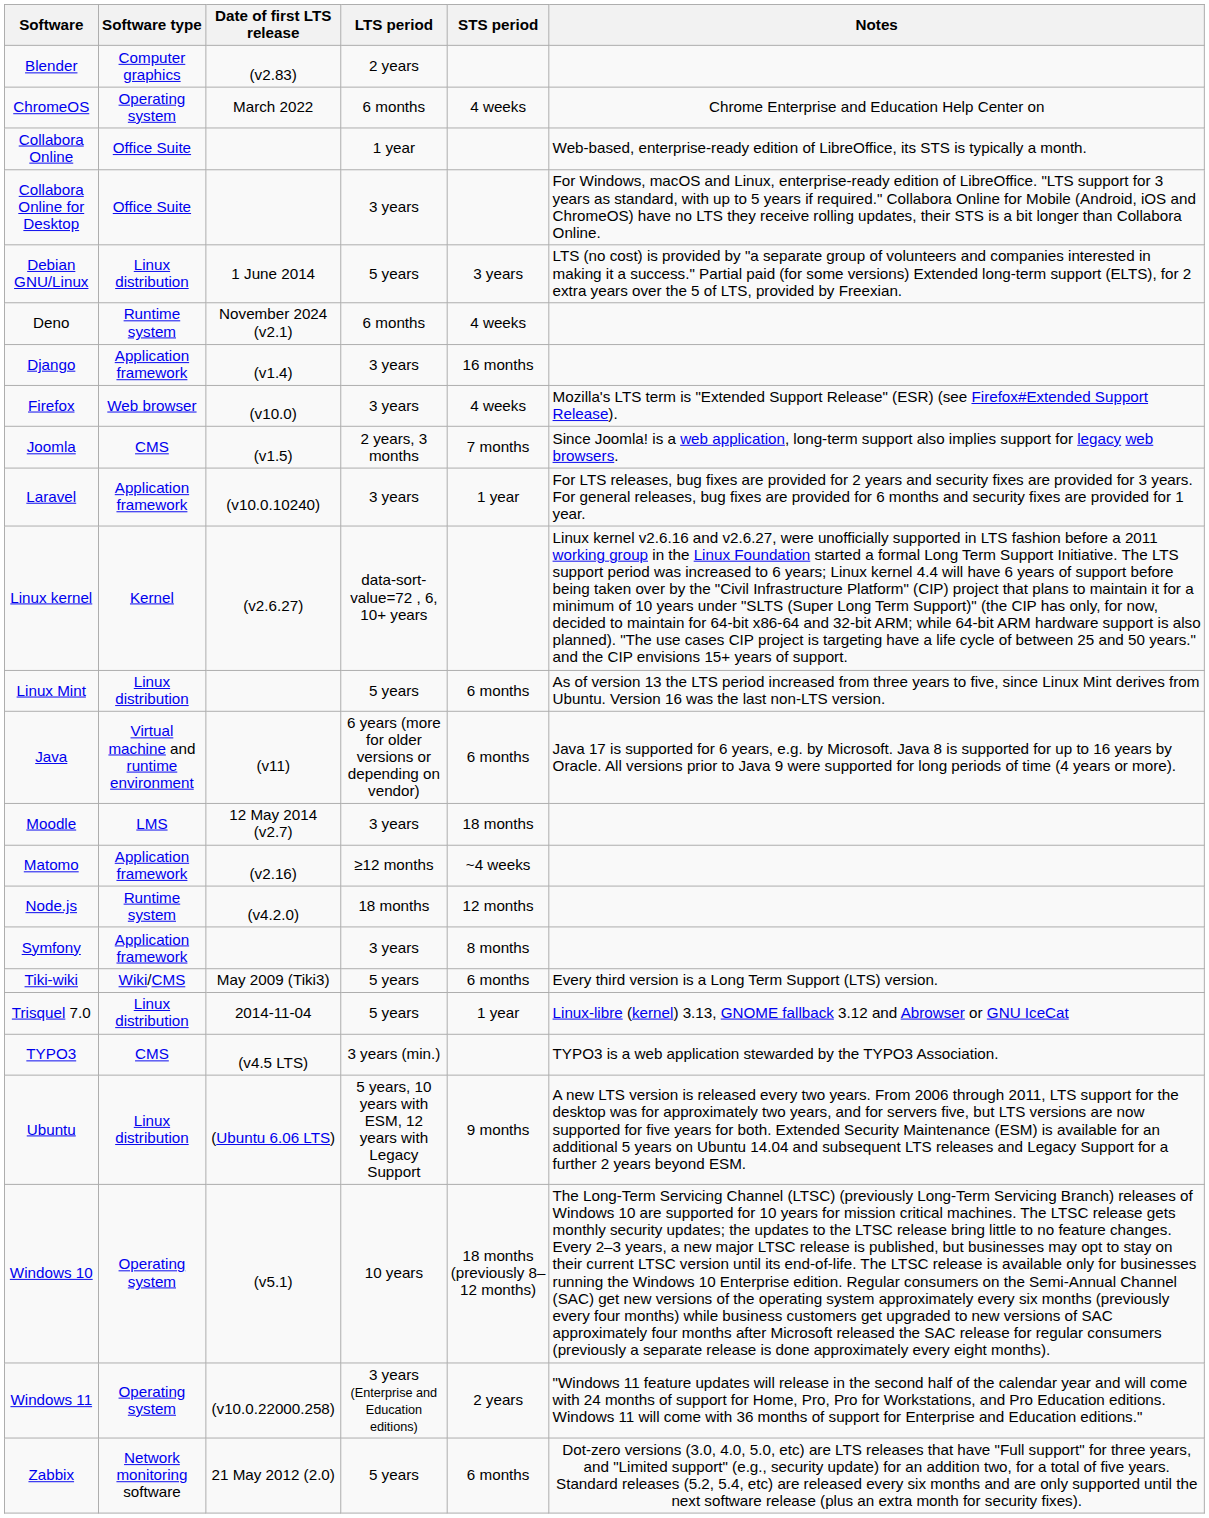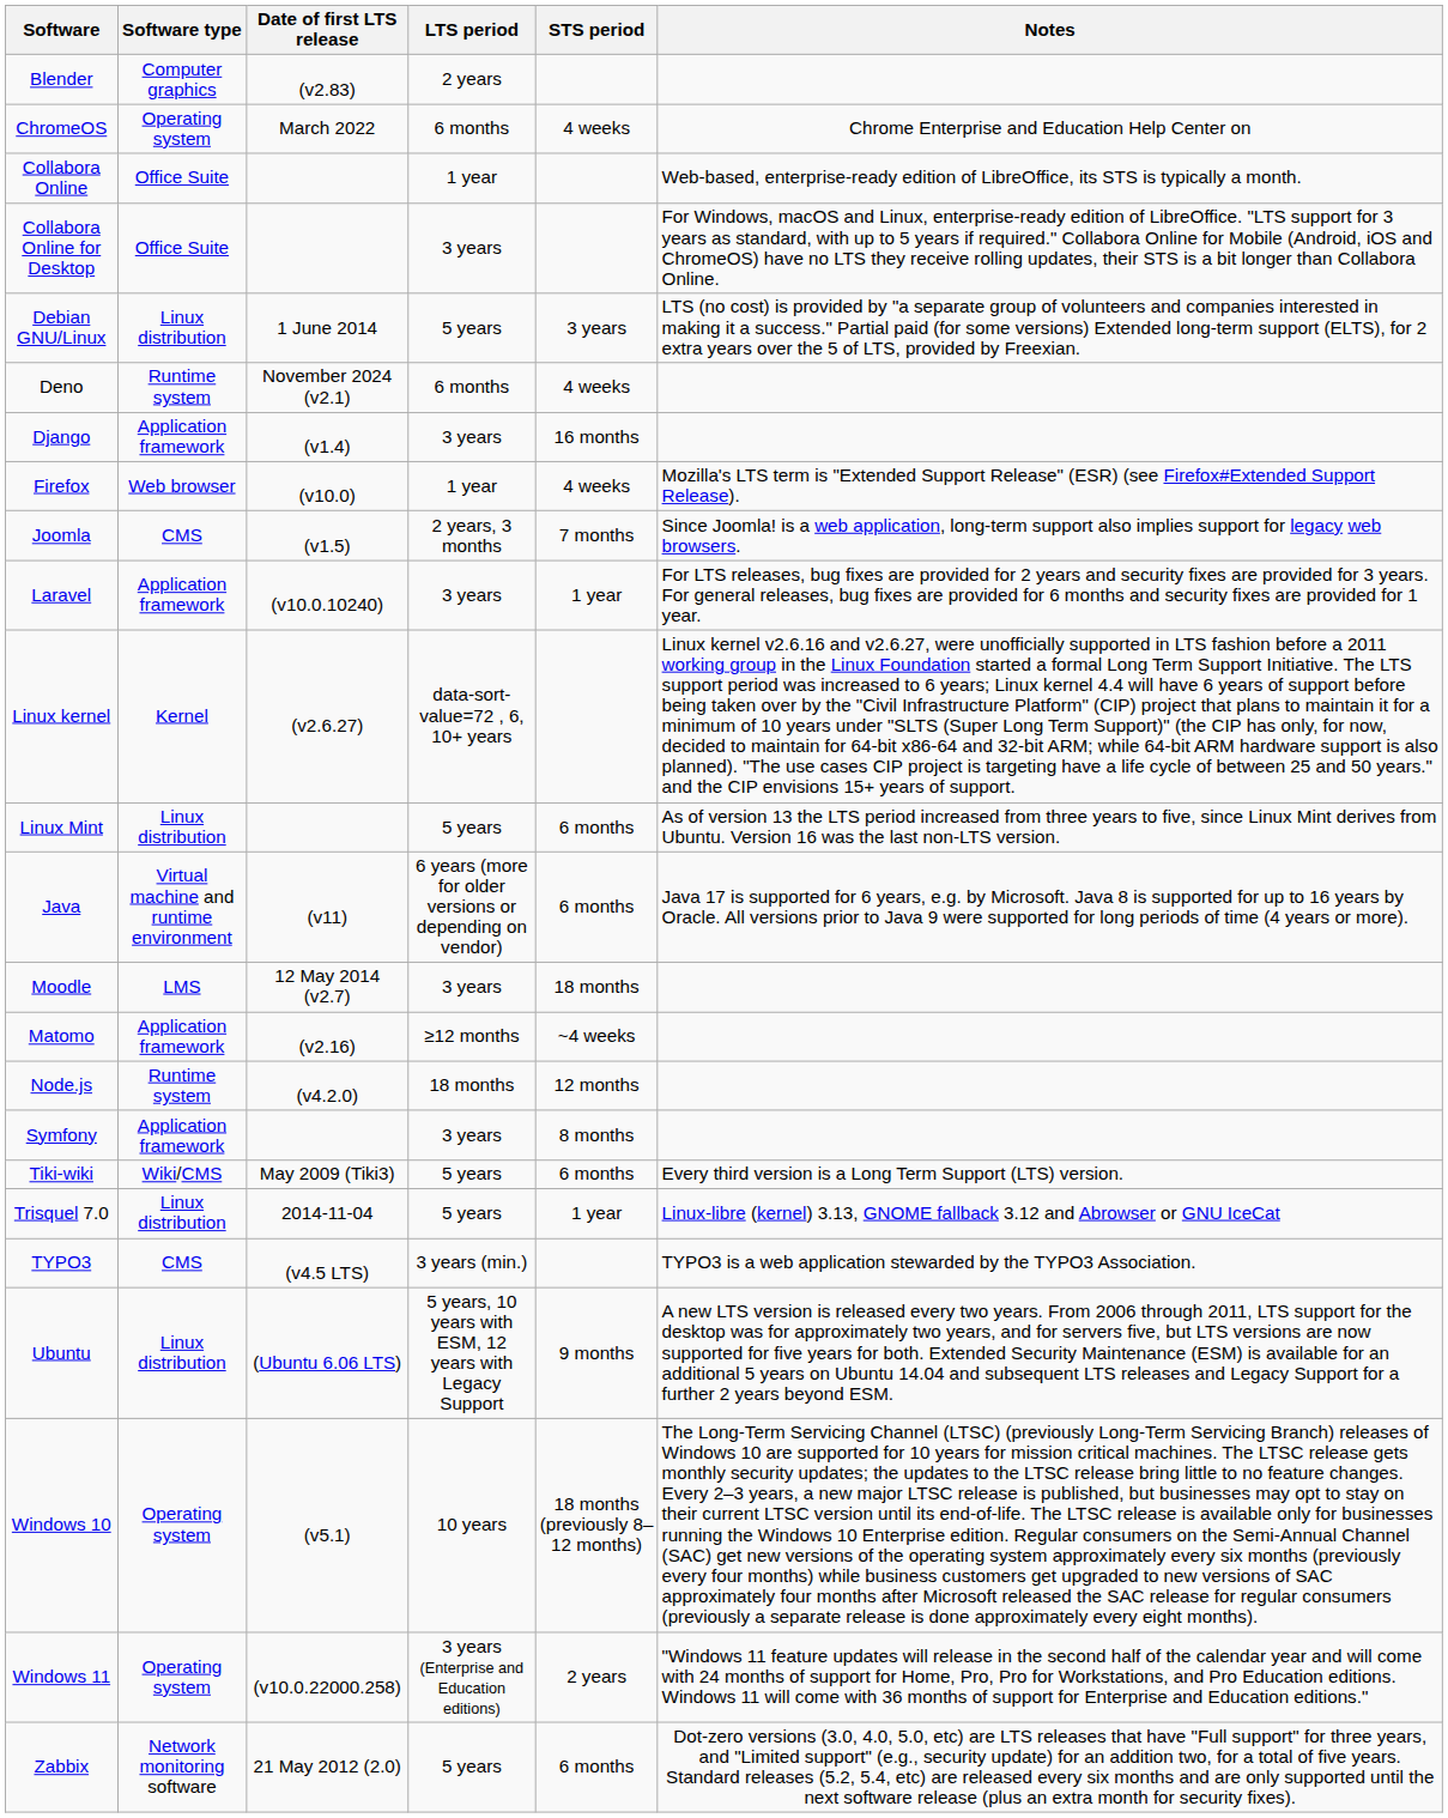 <table class="wikitable sortable" style="width:100%; text-align:center">
 <tr>
 <th scope="col">Software</th>
 <th scope="col">Software type</th>
 <th scope="col">Date of first LTS release</th>
 <th scope="col">LTS period</th>
 <th scope="col">STS period</th>
 <th scope="col">Notes</th>
 </tr>
 <tr>
 <td><a href='#'>Blender</a></td>
 <td><a href='#'>Computer graphics</a></td>
 <td data-sort-value=2020-06-03><br>(v2.83)</td>
 <td data-sort-value=24>2 years</td>
 <td></td>
 <td style="text-align:left"></td>
 </tr>
 <tr>
 <td><a href='#'>ChromeOS</a></td>
 <td><a href='#'>Operating system</a></td>
 <td>March 2022</td>
 <td data-sort-value=6>6 months</td>
 <td data-sort-value=1>4 weeks</td>
 <td>Chrome Enterprise and Education Help Center on </td>
 </tr>
 <tr>
 <td><a href='#'>Collabora Online</a></td>
 <td><a href='#'>Office Suite</a></td>
 <td data-sort-value=2016-06-02><br></td>
 <td data-sort-value=12>1 year</td>
 <td></td>
 <td style="text-align:left">Web-based, enterprise-ready edition of LibreOffice, its STS is typically a month.</td>
 </tr>
 <tr>
 <td><a href='#'>Collabora Online for Desktop</a></td>
 <td><a href='#'>Office Suite</a></td>
 <td data-sort-value=2013-05-11><br></td>
 <td data-sort-value=36>3 years</td>
 <td data-sort-value=60></td>
 <td style="text-align:left">For Windows, macOS and Linux, enterprise-ready edition of LibreOffice. "LTS support for 3 years as standard, with up to 5 years if required." Collabora Online for Mobile (Android, iOS and ChromeOS) have no LTS they receive rolling updates, their STS is a bit longer than Collabora Online.</td>
 </tr>
 <tr>
 <td><a href='#'>Debian GNU/Linux</a></td>
 <td><a href='#'>Linux distribution</a></td>
 <td data-sort-value="2014-06-01">1 June 2014</td>
 <td data-sort-value="60">5 years</td>
 <td data-sort-value="36">3 years</td>
 <td style="text-align:left">LTS (no cost) is provided by "a separate group of volunteers and companies interested in making it a success." Partial paid (for some versions) Extended long-term support (ELTS), for 2 extra years over the 5 of LTS, provided by Freexian.</td>
 </tr>
 <tr>
 <td>Deno</td>
 <td><a href='#'>Runtime system</a></td>
 <td>November 2024<br>(v2.1)</td>
 <td>6 months</td>
 <td>4 weeks</td>
 <td></td>
 </tr>
 <tr>
 <td><a href='#'>Django</a></td>
 <td><a href='#'>Application framework</a></td>
 <td data-sort-value=2012-03-23><br>(v1.4)</td>
 <td data-sort-value=36>3 years</td>
 <td data-sort-value=16>16 months</td>
 <td style="text-align:left"></td>
 </tr>
 <tr>
 <td><a href='#'>Firefox</a></td>
 <td><a href='#'>Web browser</a></td>
 <td data-sort-value=2012-01-31><br>(v10.0)</td>
-<td data-sort-value=36>3 years</td>
+<td data-sort-value=12>1 year</td>
 <td data-sort-value=1.5>4 weeks</td>
 <td style="text-align:left">Mozilla's LTS term is "Extended Support Release" (ESR) (see <a href='#'>Firefox#Extended Support Release</a>).</td>
 </tr>
 <tr>
 <td><a href='#'>Joomla</a></td>
 <td><a href='#'>CMS</a></td>
 <td data-sort-value=2008-01><br>(v1.5)</td>
 <td data-sort-value=24>2 years, 3 months</td>
 <td data-sort-value=7>7 months</td>
 <td style="text-align:left">Since Joomla! is a <a href='#'>web application</a>, long-term support also implies support for <a href='#'>legacy</a> <a href='#'>web browsers</a>.</td>
 </tr>
 <tr>
 <td><a href='#'>Laravel</a></td>
 <td><a href='#'>Application framework</a></td>
 <td data-sort-value=2015-07-29><br>(v10.0.10240)</td>
 <td data-sort-value=36>3 years</td>
 <td data-sort-value=12>1 year</td>
 <td style="text-align:left">For LTS releases, bug fixes are provided for 2 years and security fixes are provided for 3 years. For general releases, bug fixes are provided for 6 months and security fixes are provided for 1 year.</td>
 </tr>
 <tr>
 <td><a href='#'>Linux kernel</a></td>
 <td><a href='#'>Kernel</a></td>
 <td data-sort-value=2008-10-11><br>(v2.6.27)</td>
 <td>data-sort-value=72 , 6, 10+  years</td>
 <td></td>
 <td style="text-align:left">Linux kernel v2.6.16 and v2.6.27, were unofficially supported in LTS fashion before a 2011 <a href='#'>working group</a> in the <a href='#'>Linux Foundation</a> started a formal Long Term Support Initiative. The LTS support period was increased to 6 years; Linux kernel 4.4 will have 6 years of support before being taken over by the "Civil Infrastructure Platform" (CIP) project that plans to maintain it for a minimum of 10 years under "SLTS (Super Long Term Support)" (the CIP has only, for now, decided to maintain for 64-bit x86-64 and 32-bit ARM; while 64-bit ARM hardware support is also planned). "The use cases CIP project is targeting have a life cycle of between 25 and 50 years." and the CIP envisions 15+ years of support.</td>
 </tr>
 <tr>
 <td><a href='#'>Linux Mint</a></td>
 <td><a href='#'>Linux distribution</a></td>
 <td data-sort-value=2008-06-08></td>
 <td data-sort-value=60>5 years</td>
 <td data-sort-value=6>6 months</td>
 <td style="text-align:left">As of version 13 the LTS period increased from three years to five, since Linux Mint derives from Ubuntu. Version 16 was the last non-LTS version.</td>
 </tr>
 <tr>
 <td><a href='#'>Java</a></td>
 <td><a href='#'>Virtual machine</a> and <a href='#'>runtime environment</a></td>
 <td data-sort-value=2018-09-25><br>(v11)</td>
 <td data-sort-value=48>6 years (more for older versions or depending on vendor)</td>
 <td data-sort-value=6>6 months</td>
 <td style="text-align: left">Java 17 is supported for 6 years, e.g. by Microsoft. Java 8 is supported for up to 16 years by Oracle. All versions prior to Java 9 were supported for long periods of time (4 years or more).</td>
 </tr>
 <tr>
 <td><a href='#'>Moodle</a></td>
 <td><a href='#'>LMS</a></td>
 <td data-sort-value=2022-11-28>12 May 2014 (v2.7)</td>
 <td data-sort-value=36>3 years</td>
 <td data-sort-value=18>18 months</td>
 <td></td>
 </tr>
 <tr>
 <td><a href='#'>Matomo</a></td>
 <td><a href='#'>Application framework</a></td>
 <td data-sort-value=2016-02-03><br>(v2.16)</td>
 <td data-sort-value=12>≥12 months</td>
 <td data-sort-value=1>~4 weeks</td>
 <td></td>
 </tr>
 <tr>
 <td><a href='#'>Node.js</a></td>
 <td><a href='#'>Runtime system</a></td>
 <td data-sort-value=2015-10-12><br>(v4.2.0)</td>
 <td data-sort-value=18>18 months</td>
 <td data-sort-value=12>12 months</td>
 <td style="text-align:left"></td>
 </tr>
 <tr>
 <td><a href='#'>Symfony</a></td>
 <td><a href='#'>Application framework</a></td>
 <td data-sort-value=2013-06></td>
 <td data-sort-value=36>3 years</td>
 <td data-sort-value=8>8 months</td>
 <td style="text-align:left"></td>
 </tr>
 <tr>
 <td><a href='#'>Tiki-wiki</a></td>
 <td><a href='#'>Wiki</a>/<a href='#'>CMS</a></td>
 <td data-sort-value=2009-05>May 2009 (Tiki3)</td>
 <td data-sort-value=60>5 years</td>
 <td data-sort-value=6>6 months</td>
 <td style="text-align:left">Every third version is a Long Term Support (LTS) version.</td>
 </tr>
 <tr>
 <td><a href='#'>Trisquel</a> 7.0</td>
 <td><a href='#'>Linux distribution</a></td>
 <td data-sort-value=2014-11-04>2014-11-04</td>
 <td data-sort-value=60>5 years</td>
 <td data-sort-value=12>1 year</td>
 <td style="text-align:left"><a href='#'>Linux-libre</a> (<a href='#'>kernel</a>) 3.13, <a href='#'>GNOME fallback</a> 3.12 and <a href='#'>Abrowser</a> or <a href='#'>GNU IceCat</a></td>
 </tr>
 <tr>
 <td><a href='#'>TYPO3</a></td>
 <td><a href='#'>CMS</a></td>
 <td data-sort-value=2011-01><br>(v4.5 LTS)</td>
 <td data-sort-value=36>3 years (min.)</td>
 <td></td>
 <td style="text-align:left">TYPO3 is a web application stewarded by the TYPO3 Association.</td>
 </tr>
 <tr>
 <td><a href='#'>Ubuntu</a></td>
 <td><a href='#'>Linux distribution</a></td>
 <td data-sort-value=2006-06-01><br>(<a href='#'>Ubuntu 6.06 LTS</a>)</td>
 <td data-sort-value=60>5 years, 10 years with ESM, 12 years with Legacy Support</td>
 <td data-sort-value=9>9 months</td>
 <td style="text-align:left">A new LTS version is released every two years. From 2006 through 2011, LTS support for the desktop was for approximately two years, and for servers five, but LTS versions are now supported for five years for both. Extended Security Maintenance (ESM) is available for an additional 5 years on Ubuntu 14.04 and subsequent LTS releases and Legacy Support for a further 2 years beyond ESM.</td>
 </tr>
 <tr>
 <td><a href='#'>Windows 10</a></td>
 <td><a href='#'>Operating system</a></td>
 <td data-sort-value=2015-06-09><br>(v5.1)</td>
 <td data-sort-value=120>10 years</td>
 <td data-sort-value=18>18 months (previously 8–12 months)</td>
 <td style="text-align:left">The Long-Term Servicing Channel (LTSC) (previously Long-Term Servicing Branch) releases of Windows 10 are supported for 10 years for mission critical machines. The LTSC release gets monthly security updates; the updates to the LTSC release bring little to no feature changes. Every 2–3 years, a new major LTSC release is published, but businesses may opt to stay on their current LTSC version until its end-of-life. The LTSC release is available only for businesses running the Windows 10 Enterprise edition. Regular consumers on the Semi-Annual Channel (SAC) get new versions of the operating system approximately every six months (previously every four months) while business customers get upgraded to new versions of SAC approximately four months after Microsoft released the SAC release for regular consumers (previously a separate release is done approximately every eight months).</td>
 </tr>
 <tr>
 <td><a href='#'>Windows 11</a></td>
 <td><a href='#'>Operating system</a></td>
 <td data-sort-value=2021-10-05><br>(v10.0.22000.258)</td>
 <td data-sort-value=36>3 years <small>(Enterprise and Education editions)</small></td>
 <td data-sort-value=24>2 years</td>
 <td style="text-align:left">"Windows 11 feature updates will release in the second half of the calendar year and will come with 24 months of support for Home, Pro, Pro for Workstations, and Pro Education editions. Windows 11 will come with 36 months of support for Enterprise and Education editions."</td>
 </tr>
 <tr>
 <td><a href='#'>Zabbix</a></td>
 <td><a href='#'>Network monitoring</a> software</td>
 <td>21 May 2012 (2.0)</td>
 <td data-sort-value=60>5 years</td>
 <td data-sort-value= 6>6 months</td>
 <td>Dot-zero versions (3.0, 4.0, 5.0, etc) are LTS releases that have "Full support" for three years, and "Limited support" (e.g., security update) for an addition two, for a total of five years. Standard releases (5.2, 5.4, etc) are released every six months and are only supported until the next software release (plus an extra month for security fixes).</td>
 </tr>
 </table>
